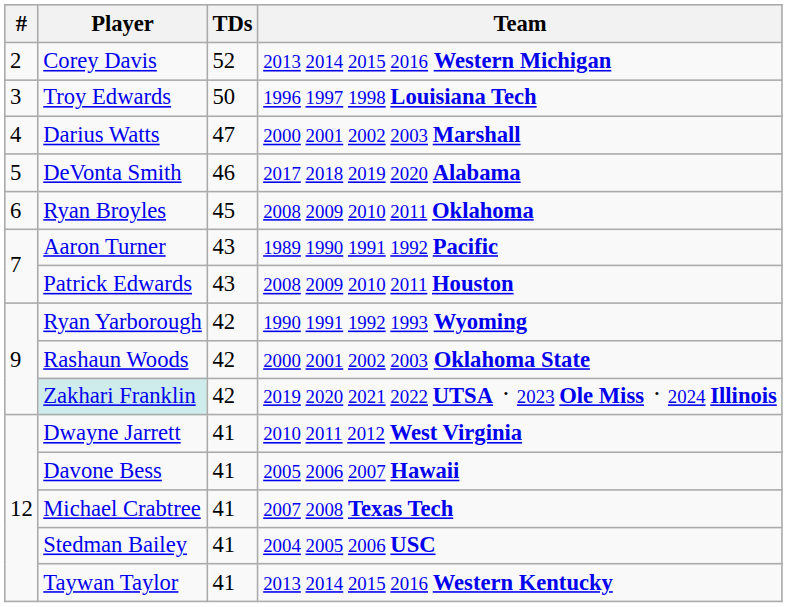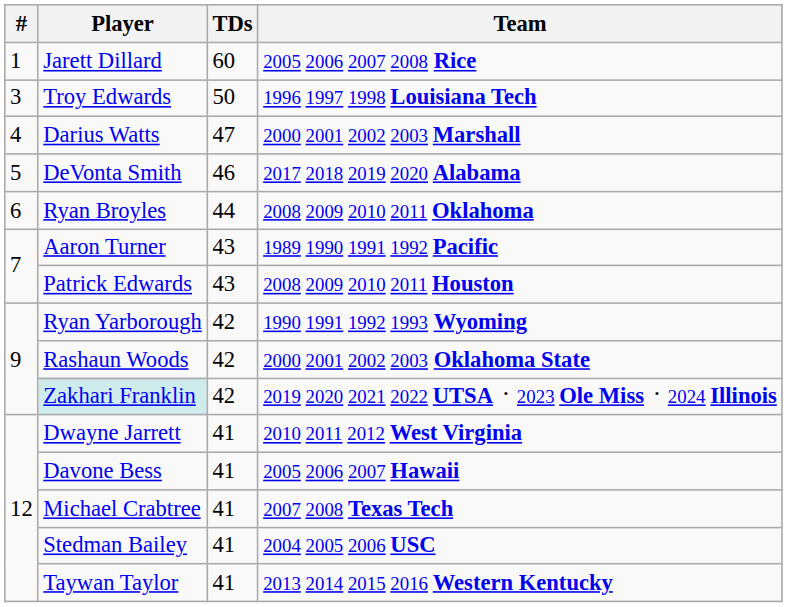 <table class="wikitable" style="font-size:90%; white-space: nowrap;">
 <tr>
 <th>#</th>
 <th>Player</th>
 <th>TDs</th>
 <th>Team</th>
 </tr>
 <tr>
-<td>2</td>
-<td><a href='#'>Corey Davis</a></td>
-<td>52</td>
-<td><small> <a href='#'>2013</a> <a href='#'>2014</a> <a href='#'>2015</a> <a href='#'>2016</a></small> <strong><a href='#'>Western Michigan</a></strong></td>
+<td>1</td>
+<td><a href='#'>Jarett Dillard</a></td>
+<td>60</td>
+<td><small> <a href='#'>2005</a> <a href='#'>2006</a> <a href='#'>2007</a> <a href='#'>2008</a></small> <strong><a href='#'>Rice</a></strong></td>
 </tr>
 <tr>
 <td>3</td>
 <td><a href='#'>Troy Edwards</a></td>
 <td>50</td>
 <td><small><a href='#'>1996</a> <a href='#'>1997</a> <a href='#'>1998</a> </small> <strong><a href='#'>Louisiana Tech</a></strong></td>
 </tr>
 <tr>
 <td>4</td>
 <td><a href='#'>Darius Watts</a></td>
 <td>47</td>
 <td><small><a href='#'>2000</a> <a href='#'>2001</a> <a href='#'>2002</a> <a href='#'>2003</a> </small> <strong><a href='#'>Marshall</a></strong></td>
 </tr>
 <tr>
 <td>5</td>
 <td><a href='#'>DeVonta Smith</a></td>
 <td>46</td>
 <td><small> <a href='#'>2017</a> <a href='#'>2018</a> <a href='#'>2019</a> <a href='#'>2020</a> </small> <strong><a href='#'>Alabama</a></strong></td>
 </tr>
 <tr>
 <td>6</td>
 <td><a href='#'>Ryan Broyles</a></td>
-<td>45</td>
+<td>44</td>
 <td><small> <a href='#'>2008</a> <a href='#'>2009</a> <a href='#'>2010</a> <a href='#'>2011</a> </small> <strong><a href='#'>Oklahoma</a></strong></td>
 </tr>
 <tr>
 <td rowspan=2>7</td>
 <td><a href='#'>Aaron Turner</a></td>
 <td>43</td>
 <td><small> <a href='#'>1989</a> <a href='#'>1990</a> <a href='#'>1991</a> <a href='#'>1992</a> </small> <strong><a href='#'>Pacific</a></strong></td>
 </tr>
 <tr>
 <td><a href='#'>Patrick Edwards</a></td>
 <td>43</td>
 <td><small> <a href='#'>2008</a> <a href='#'>2009</a> <a href='#'>2010</a> <a href='#'>2011</a> </small> <strong><a href='#'>Houston</a></strong></td>
 </tr>
 <tr>
 <td rowspan=3>9</td>
 <td><a href='#'>Ryan Yarborough</a></td>
 <td>42</td>
 <td><small> <a href='#'>1990</a> <a href='#'>1991</a> <a href='#'>1992</a> <a href='#'>1993</a></small> <strong><a href='#'>Wyoming</a></strong></td>
 </tr>
 <tr>
 <td><a href='#'>Rashaun Woods</a></td>
 <td>42</td>
 <td><small> <a href='#'>2000</a> <a href='#'>2001</a> <a href='#'>2002</a> <a href='#'>2003</a></small> <strong><a href='#'>Oklahoma State</a></strong></td>
 </tr>
 <tr>
 <td style="background: #CFECEC;"><a href='#'>Zakhari Franklin</a></td>
 <td><abbr>42</abbr></td>
 <td><small> <a href='#'>2019</a> <a href='#'>2020</a> <a href='#'>2021</a> <a href='#'>2022</a> </small> <strong><a href='#'>UTSA</a></strong> ᛫ <small> <a href='#'>2023</a> </small> <strong><a href='#'>Ole Miss</a></strong> ᛫ <small> <a href='#'>2024</a> </small> <strong><a href='#'>Illinois</a></strong></td>
 </tr>
 <tr>
 <td rowspan=5>12</td>
 <td><a href='#'>Dwayne Jarrett</a></td>
 <td>41</td>
 <td><small> <a href='#'>2010</a> <a href='#'>2011</a> <a href='#'>2012</a> </small> <strong><a href='#'>West Virginia</a></strong></td>
 </tr>
 <tr>
 <td><a href='#'>Davone Bess</a></td>
 <td>41</td>
 <td><small> <a href='#'>2005</a> <a href='#'>2006</a> <a href='#'>2007</a> </small> <strong><a href='#'>Hawaii</a></strong></td>
 </tr>
 <tr>
 <td><a href='#'>Michael Crabtree</a></td>
 <td>41</td>
 <td><small> <a href='#'>2007</a> <a href='#'>2008</a> </small> <strong><a href='#'>Texas Tech</a></strong></td>
 </tr>
 <tr>
 <td><a href='#'>Stedman Bailey</a></td>
 <td>41</td>
 <td><small> <a href='#'>2004</a> <a href='#'>2005</a> <a href='#'>2006</a> </small> <strong><a href='#'>USC</a></strong></td>
 </tr>
 <tr>
 <td><a href='#'>Taywan Taylor</a></td>
 <td>41</td>
 <td><small><a href='#'>2013</a> <a href='#'>2014</a> <a href='#'>2015</a> <a href='#'>2016</a> </small> <strong><a href='#'>Western Kentucky</a></strong></td>
 </tr>
 </table>
